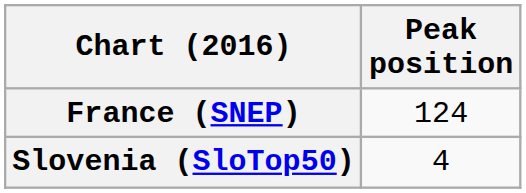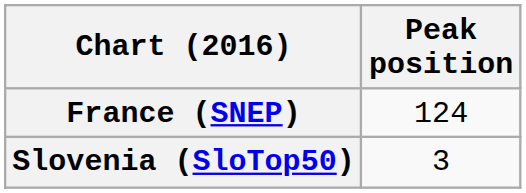 <table class="wikitable sortable plainrowheaders" style="text-align:center">
 <tr>
 <th scope="col">Chart (2016)</th>
 <th>Peak<br>position</th>
 </tr>
 <tr>
 <th scope="row">France (<a href='#'>SNEP</a>)</th>
 <td>124</td>
 </tr>
 <tr>
 <th scope="row">Slovenia (<a href='#'>SloTop50</a>)</th>
-<td>4</td>
+<td>3</td>
 </tr>
 </table>
